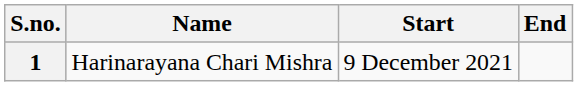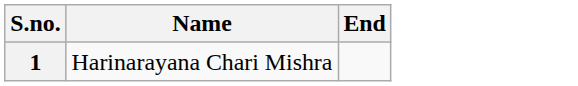 <table class="sortable plainrowheaders wikitable">
 <tr>
 <th scope="col">S.no.</th>
 <th scope="col">Name</th>
-<th scope="col">Start </th>
 <th scope="col">End</th>
 </tr>
 <tr>
 <th scope="row" style="text-align:center">1</th>
 <td>Harinarayana Chari Mishra</td>
-<td align="right">9 December 2021</td>
 <td align="center"></td>
 </tr>
 </table>
